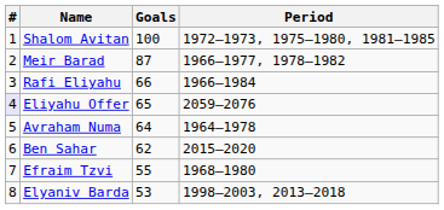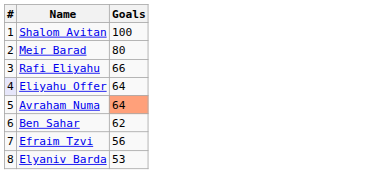 <table class="wikitable">
 <tr>
 <th>#</th>
 <th>Name</th>
 <th>Goals</th>
-<th>Period</th>
 </tr>
 <tr>
 <td>1</td>
 <td><a href='#'>Shalom Avitan</a></td>
 <td>100</td>
-<td>1972–1973, 1975–1980, 1981–1985</td>
 </tr>
 <tr>
 <td>2</td>
 <td><a href='#'>Meir Barad</a></td>
-<td>87</td>
-<td>1966–1977, 1978–1982</td>
+<td>80</td>
 </tr>
 <tr>
 <td>3</td>
 <td><a href='#'>Rafi Eliyahu</a></td>
 <td>66</td>
-<td>1966–1984</td>
 </tr>
 <tr>
 <td style="background: lavender;">4</td>
 <td><a href='#'>Eliyahu Offer</a></td>
-<td>65</td>
-<td>2059–2076</td>
+<td>64</td>
 </tr>
 <tr>
 <td>5</td>
 <td><a href='#'>Avraham Numa</a></td>
-<td>64</td>
-<td>1964–1978</td>
+<td style="background: lightsalmon;">64</td>
 </tr>
 <tr>
 <td>6</td>
 <td><a href='#'>Ben Sahar</a></td>
 <td>62</td>
-<td>2015–2020</td>
 </tr>
 <tr>
 <td>7</td>
 <td><a href='#'>Efraim Tzvi</a></td>
-<td>55</td>
-<td>1968–1980</td>
+<td>56</td>
 </tr>
 <tr>
 <td>8</td>
 <td><a href='#'>Elyaniv Barda</a></td>
 <td>53</td>
-<td>1998–2003, 2013–2018</td>
 </tr>
 </table>
